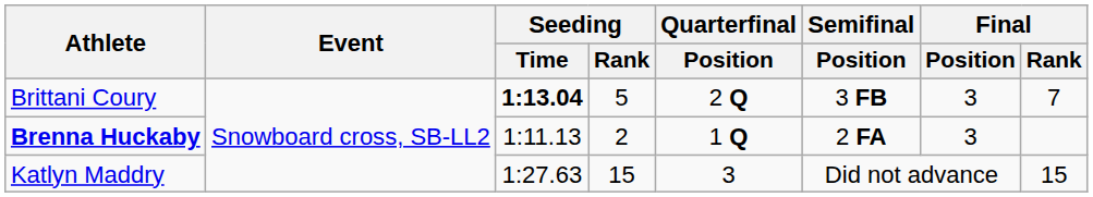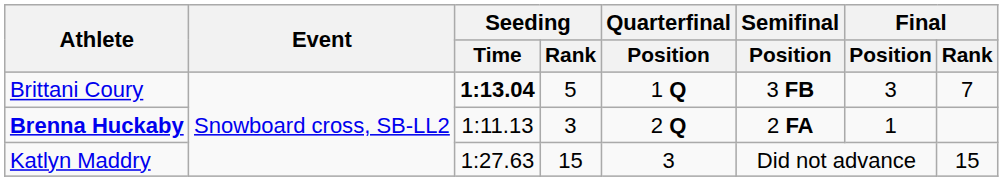 <table class=wikitable style=font-size:90%;text-align:center>
 <tr>
 <th rowspan=2>Athlete</th>
 <th rowspan=2>Event</th>
 <th colspan=2>Seeding</th>
 <th>Quarterfinal</th>
 <th>Semifinal</th>
 <th colspan=2>Final</th>
 </tr>
 <tr style=font-size:95%>
 <th>Time</th>
 <th>Rank</th>
 <th>Position</th>
 <th>Position</th>
 <th>Position</th>
 <th>Rank</th>
 </tr>
 <tr>
 <td align=left><a href='#'>Brittani Coury</a></td>
 <td align=left rowspan=3><a href='#'>Snowboard cross, SB-LL2</a></td>
 <td><strong>1:13.04</strong></td>
 <td>5</td>
-<td>2 <strong>Q</strong></td>
+<td>1 <strong>Q</strong></td>
 <td>3 <strong>FB</strong></td>
 <td>3</td>
 <td>7</td>
 </tr>
 <tr>
 <td align=left><strong><a href='#'>Brenna Huckaby</a></strong></td>
 <td>1:11.13</td>
-<td>2</td>
-<td>1 <strong>Q</strong></td>
+<td>3</td>
+<td>2 <strong>Q</strong></td>
 <td>2 <strong>FA</strong></td>
-<td>3</td>
+<td>1</td>
 <td></td>
 </tr>
 <tr>
 <td align=left><a href='#'>Katlyn Maddry</a></td>
 <td>1:27.63</td>
 <td>15</td>
 <td>3</td>
 <td colspan=2>Did not advance</td>
 <td>15</td>
 </tr>
 </table>
